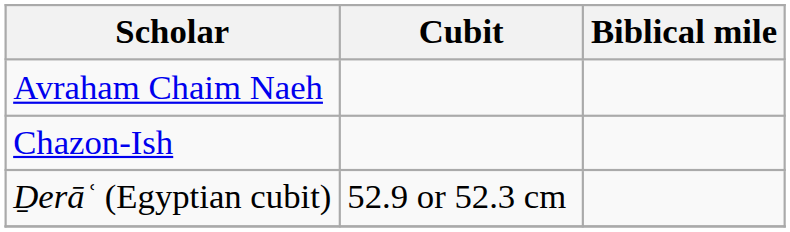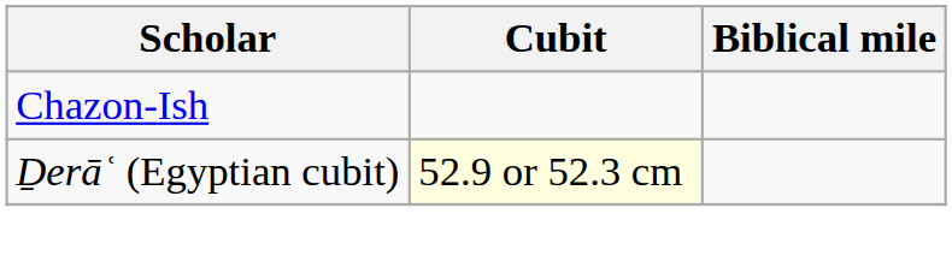 <table class="wikitable" style="margin: 1em auto 1em auto">
 <tr>
 <th>Scholar</th>
 <th>Cubit</th>
 <th>Biblical mile</th>
-</tr>
-<tr>
-<td><a href='#'>Avraham Chaim Naeh</a></td>
-<td align="center"></td>
-<td align="right"></td>
 </tr>
 <tr>
 <td><a href='#'>Chazon-Ish</a></td>
 <td align="center"></td>
 <td align="right"></td>
 </tr>
 <tr>
 <td><em>Ḏerāʿ</em> (Egyptian cubit)</td>
-<td align="center">52.9 or 52.3 cm </td>
+<td align="center" style="background: lightyellow;">52.9 or 52.3 cm </td>
 <td align="right"></td>
 </tr>
 <tr>
 </tr>
 </table>
